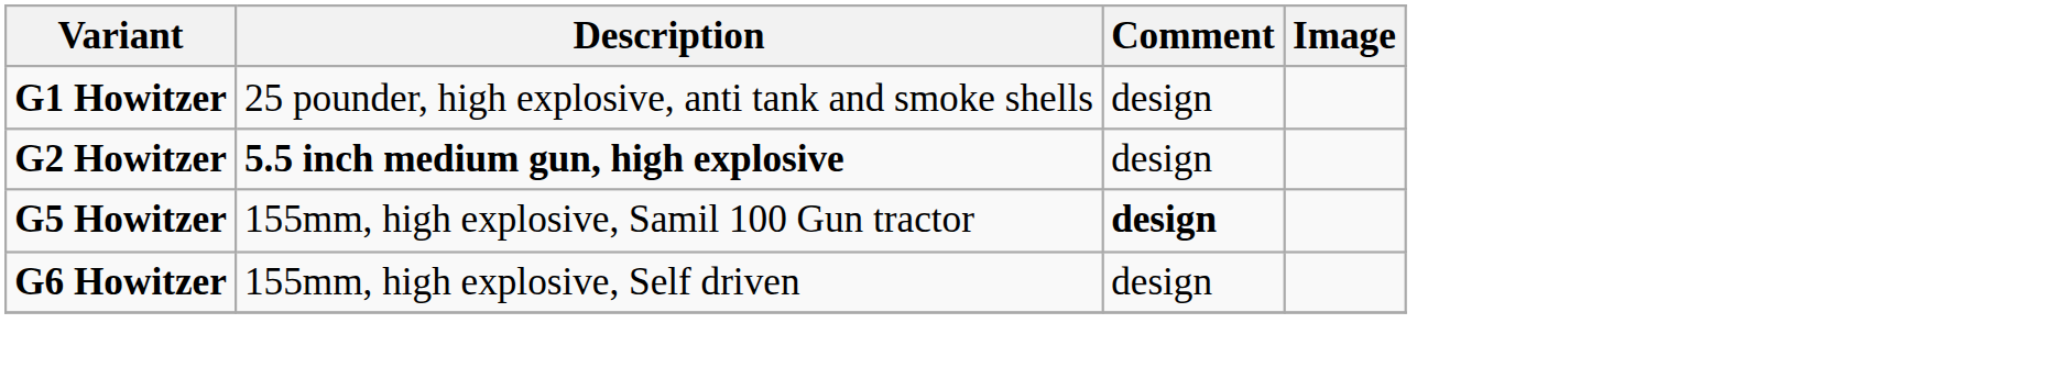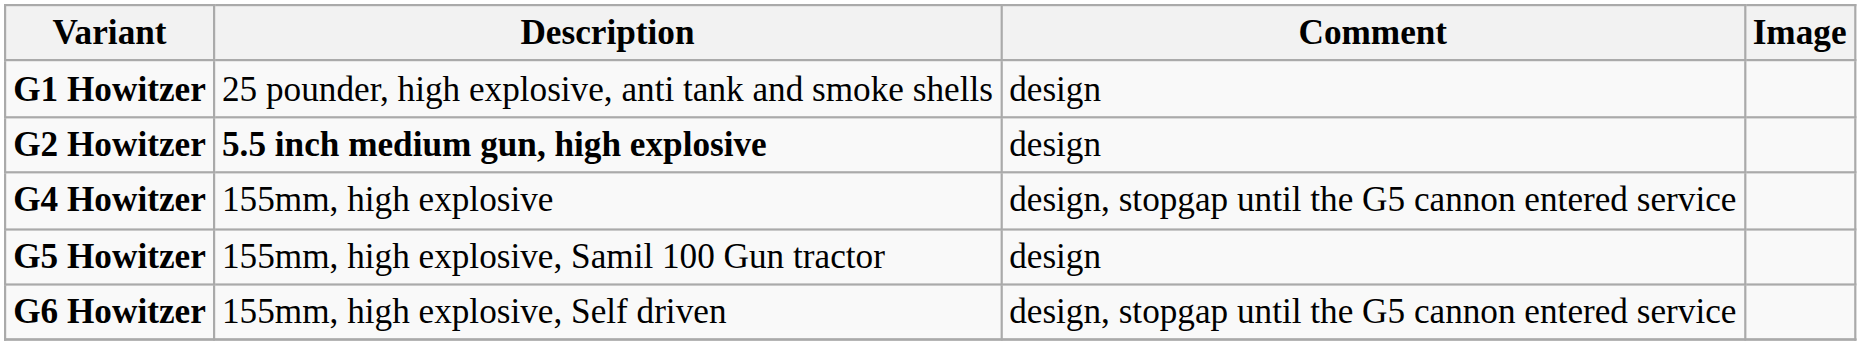 <table class="wikitable sortable">
 <tr>
 <th>Variant</th>
 <th>Description</th>
 <th>Comment</th>
 <th>Image</th>
 </tr>
 <tr>
 <td><strong>G1 Howitzer</strong></td>
 <td>25 pounder, high explosive, anti tank and smoke shells</td>
 <td> design</td>
 <td></td>
 </tr>
 <tr>
 <td><strong>G2 Howitzer</strong></td>
 <td><strong>5.5 inch medium gun, high explosive</strong></td>
 <td> design</td>
 <td></td>
 </tr>
 <tr>
+<td><strong>G4 Howitzer</strong></td>
+<td>155mm, high explosive</td>
+<td> design, stopgap until the G5 cannon entered service</td>
+<td></td>
+</tr>
+<tr>
 <td><strong>G5 Howitzer</strong></td>
 <td>155mm, high explosive, Samil 100 Gun tractor</td>
-<td><strong> design</strong></td>
+<td> design</td>
 <td></td>
 </tr>
 <tr>
 <td><strong>G6 Howitzer</strong></td>
 <td>155mm, high explosive, Self driven</td>
-<td> design</td>
+<td> design, stopgap until the G5 cannon entered service</td>
 <td></td>
 </tr>
 <tr>
 </tr>
 </table>
